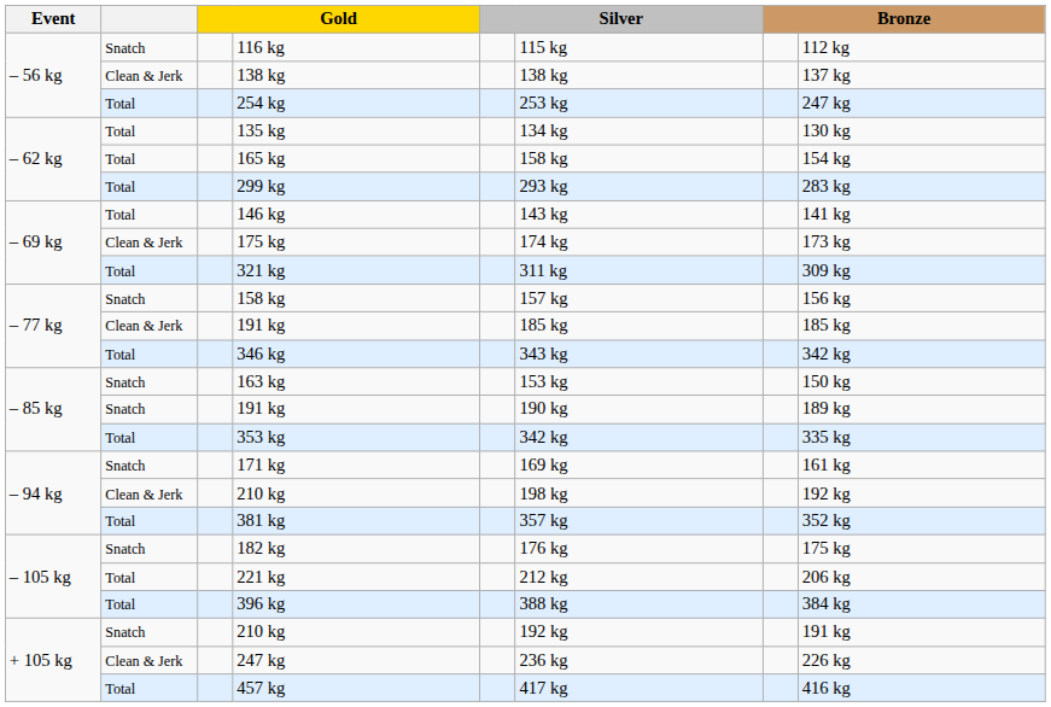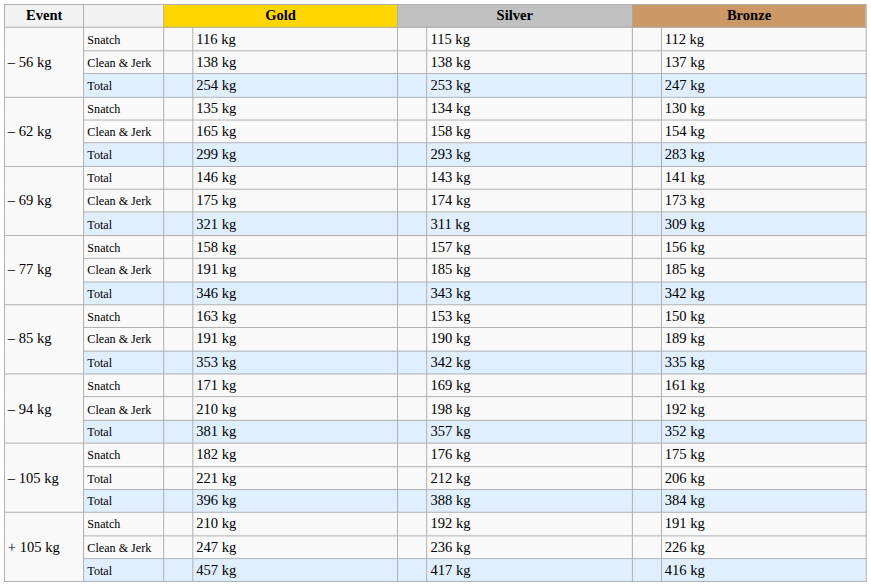 <table class="wikitable">
 <tr>
 <th width=80>Event</th>
 <th width=80></th>
 <td bgcolor=gold align="center" colspan=2 width=250><strong>Gold</strong></td>
 <td bgcolor=silver align="center" colspan=2 width=250><strong>Silver</strong></td>
 <td bgcolor=#cc9966 colspan=2 align="center" width=250><strong>Bronze</strong></td>
 </tr>
 <tr>
 <td rowspan=3>– 56 kg<br></td>
 <td><small>Snatch</small></td>
 <td></td>
 <td>116 kg</td>
 <td></td>
 <td>115 kg</td>
 <td></td>
 <td>112 kg</td>
 </tr>
 <tr>
 <td><small>Clean & Jerk</small></td>
 <td></td>
 <td>138 kg</td>
 <td></td>
 <td>138 kg</td>
 <td></td>
 <td>137 kg</td>
 </tr>
 <tr bgcolor=#dfefff>
 <td><small>Total</small></td>
 <td></td>
 <td>254 kg</td>
 <td></td>
 <td>253 kg</td>
 <td></td>
 <td>247 kg</td>
 </tr>
 <tr>
 <td rowspan=3>– 62 kg<br></td>
-<td><small>Total</small></td>
+<td><small>Snatch</small></td>
 <td></td>
 <td>135 kg</td>
 <td></td>
 <td>134 kg</td>
 <td></td>
 <td>130 kg</td>
 </tr>
 <tr>
-<td><small>Total</small></td>
+<td><small>Clean & Jerk</small></td>
 <td></td>
 <td>165 kg</td>
 <td></td>
 <td>158 kg</td>
 <td></td>
 <td>154 kg</td>
 </tr>
 <tr bgcolor=#dfefff>
 <td><small>Total</small></td>
 <td></td>
 <td>299 kg</td>
 <td></td>
 <td>293 kg</td>
 <td></td>
 <td>283 kg</td>
 </tr>
 <tr>
 <td rowspan=3>– 69 kg<br></td>
 <td><small>Total</small></td>
 <td></td>
 <td>146 kg</td>
 <td></td>
 <td>143 kg</td>
 <td></td>
 <td>141 kg</td>
 </tr>
 <tr>
 <td><small>Clean & Jerk</small></td>
 <td></td>
 <td>175 kg</td>
 <td></td>
 <td>174 kg</td>
 <td></td>
 <td>173 kg</td>
 </tr>
 <tr bgcolor=#dfefff>
 <td><small>Total</small></td>
 <td></td>
 <td>321 kg</td>
 <td></td>
 <td>311 kg</td>
 <td></td>
 <td>309 kg</td>
 </tr>
 <tr>
 <td rowspan=3>– 77 kg<br></td>
 <td><small>Snatch</small></td>
 <td></td>
 <td>158 kg</td>
 <td></td>
 <td>157 kg</td>
 <td></td>
 <td>156 kg</td>
 </tr>
 <tr>
 <td><small>Clean & Jerk</small></td>
 <td></td>
 <td>191 kg</td>
 <td></td>
 <td>185 kg</td>
 <td></td>
 <td>185 kg</td>
 </tr>
 <tr bgcolor=#dfefff>
 <td><small>Total</small></td>
 <td></td>
 <td>346 kg</td>
 <td></td>
 <td>343 kg</td>
 <td></td>
 <td>342 kg</td>
 </tr>
 <tr>
 <td rowspan=3>– 85 kg<br></td>
 <td><small>Snatch</small></td>
 <td></td>
 <td>163 kg</td>
 <td></td>
 <td>153 kg</td>
 <td></td>
 <td>150 kg</td>
 </tr>
 <tr>
-<td><small>Snatch</small></td>
+<td><small>Clean & Jerk</small></td>
 <td></td>
 <td>191 kg</td>
 <td></td>
 <td>190 kg</td>
 <td></td>
 <td>189 kg</td>
 </tr>
 <tr bgcolor=#dfefff>
 <td><small>Total</small></td>
 <td></td>
 <td>353 kg</td>
 <td></td>
 <td>342 kg</td>
 <td></td>
 <td>335 kg</td>
 </tr>
 <tr>
 <td rowspan=3>– 94 kg<br></td>
 <td><small>Snatch</small></td>
 <td></td>
 <td>171 kg</td>
 <td></td>
 <td>169 kg</td>
 <td></td>
 <td>161 kg</td>
 </tr>
 <tr>
 <td><small>Clean & Jerk</small></td>
 <td></td>
 <td>210 kg</td>
 <td></td>
 <td>198 kg</td>
 <td></td>
 <td>192 kg</td>
 </tr>
 <tr bgcolor=#dfefff>
 <td><small>Total</small></td>
 <td></td>
 <td>381 kg</td>
 <td></td>
 <td>357 kg</td>
 <td></td>
 <td>352 kg</td>
 </tr>
 <tr>
 <td rowspan=3>– 105 kg<br></td>
 <td><small>Snatch</small></td>
 <td></td>
 <td>182 kg</td>
 <td></td>
 <td>176 kg</td>
 <td></td>
 <td>175 kg</td>
 </tr>
 <tr>
 <td><small>Total</small></td>
 <td></td>
 <td>221 kg</td>
 <td></td>
 <td>212 kg</td>
 <td></td>
 <td>206 kg</td>
 </tr>
 <tr bgcolor=#dfefff>
 <td><small>Total</small></td>
 <td></td>
 <td>396 kg</td>
 <td></td>
 <td>388 kg</td>
 <td></td>
 <td>384 kg</td>
 </tr>
 <tr>
 <td rowspan=3>+ 105 kg<br></td>
 <td><small>Snatch</small></td>
 <td></td>
 <td>210 kg</td>
 <td></td>
 <td>192 kg</td>
 <td></td>
 <td>191 kg</td>
 </tr>
 <tr>
 <td><small>Clean & Jerk</small></td>
 <td></td>
 <td>247 kg</td>
 <td></td>
 <td>236 kg</td>
 <td></td>
 <td>226 kg</td>
 </tr>
 <tr bgcolor=#dfefff>
 <td><small>Total</small></td>
 <td></td>
 <td>457 kg</td>
 <td></td>
 <td>417 kg</td>
 <td></td>
 <td>416 kg</td>
 </tr>
 </table>
